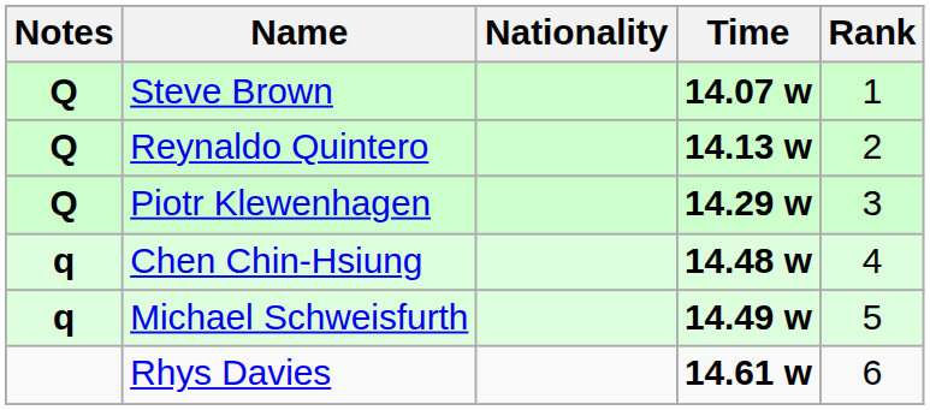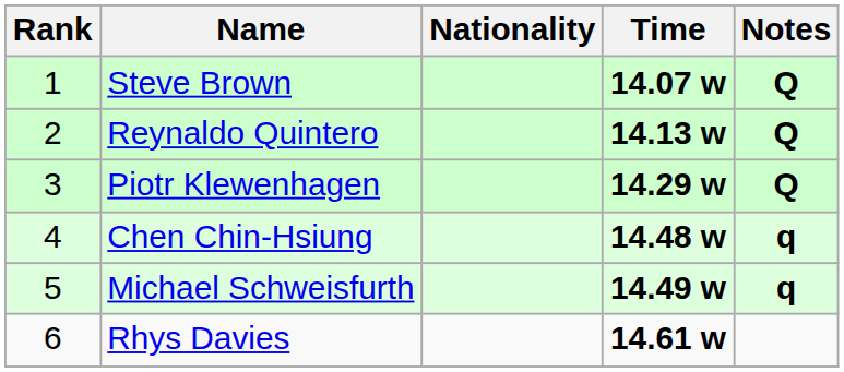 <table class="wikitable sortable" style="text-align:center">
 <tr>
-<th>Notes</th>
+<th>Rank</th>
 <th>Name</th>
 <th>Nationality</th>
 <th>Time</th>
-<th>Rank</th>
+<th>Notes</th>
 </tr>
 <tr bgcolor=ccffcc>
-<td><strong>Q</strong></td>
+<td>1</td>
 <td align=left><a href='#'>Steve Brown</a></td>
 <td align=left></td>
 <td><strong>14.07</strong> <strong>w</strong></td>
-<td>1</td>
+<td><strong>Q</strong></td>
 </tr>
 <tr bgcolor=ccffcc>
-<td><strong>Q</strong></td>
+<td>2</td>
 <td align=left><a href='#'>Reynaldo Quintero</a></td>
 <td align=left></td>
 <td><strong>14.13</strong> <strong>w</strong></td>
-<td>2</td>
+<td><strong>Q</strong></td>
 </tr>
 <tr bgcolor=ccffcc>
-<td><strong>Q</strong></td>
+<td>3</td>
 <td align=left><a href='#'>Piotr Klewenhagen</a></td>
 <td align=left></td>
 <td><strong>14.29</strong> <strong>w</strong></td>
-<td>3</td>
+<td><strong>Q</strong></td>
 </tr>
 <tr bgcolor=ddffdd>
-<td><strong>q</strong></td>
+<td>4</td>
 <td align=left><a href='#'>Chen Chin-Hsiung</a></td>
 <td align=left></td>
 <td><strong>14.48</strong> <strong>w</strong></td>
-<td>4</td>
+<td><strong>q</strong></td>
 </tr>
 <tr bgcolor=ddffdd>
-<td><strong>q</strong></td>
+<td>5</td>
 <td align=left><a href='#'>Michael Schweisfurth</a></td>
 <td align=left></td>
 <td><strong>14.49</strong> <strong>w</strong></td>
-<td>5</td>
+<td><strong>q</strong></td>
 </tr>
 <tr>
-<td></td>
+<td>6</td>
 <td align=left><a href='#'>Rhys Davies</a></td>
 <td align=left></td>
 <td><strong>14.61</strong> <strong>w</strong></td>
-<td>6</td>
+<td></td>
 </tr>
 </table>
